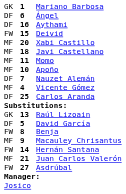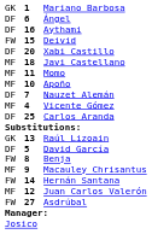 <table style="font-size: 90%" cellspacing="0" cellpadding="0" align="center">
 <tr>
 <th width=25></th>
 <th width=25></th>
 </tr>
 <tr>
 <td>GK</td>
 <td><strong>1</strong></td>
 <td> <a href='#'>Mariano Barbosa</a></td>
 <td></td>
 </tr>
 <tr>
 <td>DF</td>
 <td><strong>6</strong></td>
 <td> <a href='#'>Ángel</a></td>
 </tr>
 <tr>
 <td>DF</td>
 <td><strong>16</strong></td>
 <td> <a href='#'>Aythami</a></td>
 <td></td>
 </tr>
 <tr>
 <td>FW</td>
 <td><strong>15</strong></td>
 <td> <a href='#'>Deivid</a></td>
 </tr>
 <tr>
-<td>MF</td>
+<td>DF</td>
 <td><strong>20</strong></td>
 <td> <a href='#'>Xabi Castillo</a></td>
 </tr>
 <tr>
 <td>MF</td>
 <td><strong>18</strong></td>
 <td> <a href='#'>Javi Castellano</a></td>
 </tr>
 <tr>
 <td>MF</td>
 <td><strong>11</strong></td>
 <td> <a href='#'>Momo</a></td>
 <td></td>
 <td></td>
 </tr>
 <tr>
 <td>MF</td>
 <td><strong>10</strong></td>
 <td> <a href='#'>Apoño</a></td>
 </tr>
 <tr>
 <td>DF</td>
 <td><strong>7</strong></td>
 <td> <a href='#'>Nauzet Alemán</a></td>
 </tr>
 <tr>
 <td>MF</td>
 <td><strong>4</strong></td>
 <td> <a href='#'>Vicente Gómez</a></td>
 <td></td>
 <td></td>
 </tr>
 <tr>
 <td>DF</td>
 <td><strong>25</strong></td>
 <td> <a href='#'>Carlos Aranda</a></td>
 <td></td>
 <td></td>
 </tr>
 <tr>
 <td colspan=3><strong>Substitutions:</strong></td>
 </tr>
 <tr>
 <td>GK</td>
 <td><strong>13</strong></td>
 <td> <a href='#'>Raúl Lizoain</a></td>
 </tr>
 <tr>
 <td>DF</td>
 <td><strong>5</strong></td>
 <td> <a href='#'>David García</a></td>
 </tr>
 <tr>
 <td>FW</td>
 <td><strong>8</strong></td>
 <td> <a href='#'>Benja</a></td>
 </tr>
 <tr>
 <td>MF</td>
 <td><strong>9</strong></td>
 <td> <a href='#'>Macauley Chrisantus</a></td>
 </tr>
 <tr>
 <td>FW</td>
 <td><strong>14</strong></td>
 <td> <a href='#'>Hernán Santana</a></td>
 <td></td>
 <td></td>
 </tr>
 <tr>
 <td>MF</td>
-<td><strong>21</strong></td>
+<td><strong>12</strong></td>
 <td> <a href='#'>Juan Carlos Valerón</a></td>
 <td></td>
 <td></td>
 </tr>
 <tr>
 <td>FW</td>
 <td><strong>27</strong></td>
 <td> <a href='#'>Asdrúbal</a></td>
 <td></td>
 <td></td>
 </tr>
 <tr>
 <td colspan=3><strong>Manager:</strong></td>
 </tr>
 <tr>
 <td colspan=3> <a href='#'>Josico</a></td>
 </tr>
 </table>
